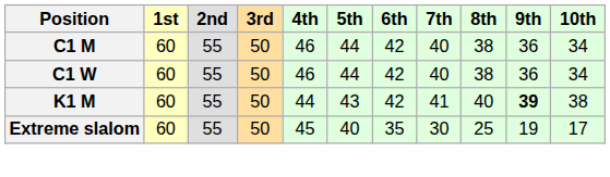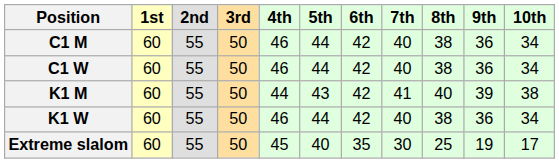 <table class="wikitable" style="font-size:85%; text-align:center">
 <tr>
 <th>Position</th>
 <td style="background:#ffffbf;"> <strong>1st</strong> </td>
 <td style="background:#dfdfdf;"> <strong>2nd</strong> </td>
 <td style="background:#ffdf9f;"> <strong>3rd</strong> </td>
 <td style="background:#dfffdf;"> <strong>4th</strong> </td>
 <td style="background:#dfffdf;"> <strong>5th</strong> </td>
 <td style="background:#dfffdf;"> <strong>6th</strong> </td>
 <td style="background:#dfffdf;"> <strong>7th</strong> </td>
 <td style="background:#dfffdf;"> <strong>8th</strong> </td>
 <td style="background:#dfffdf;"> <strong>9th</strong> </td>
 <td style="background:#dfffdf;"> <strong>10th</strong> </td>
 </tr>
 <tr>
 <th>C1 M</th>
 <td style="background:#ffffbf;">60</td>
 <td style="background:#dfdfdf;">55</td>
 <td style="background:#ffdf9f;">50</td>
 <td style="background:#dfffdf;">46</td>
 <td style="background:#dfffdf;">44</td>
 <td style="background:#dfffdf;">42</td>
 <td style="background:#dfffdf;">40</td>
 <td style="background:#dfffdf;">38</td>
 <td style="background:#dfffdf;">36</td>
 <td style="background:#dfffdf;">34</td>
 </tr>
 <tr>
 <th>C1 W</th>
 <td style="background:#ffffbf;">60</td>
 <td style="background:#dfdfdf;">55</td>
 <td style="background:#ffdf9f;">50</td>
 <td style="background:#dfffdf;">46</td>
 <td style="background:#dfffdf;">44</td>
 <td style="background:#dfffdf;">42</td>
 <td style="background:#dfffdf;">40</td>
 <td style="background:#dfffdf;">38</td>
 <td style="background:#dfffdf;">36</td>
 <td style="background:#dfffdf;">34</td>
 </tr>
 <tr>
 <th>K1 M</th>
 <td style="background:#ffffbf;">60</td>
 <td style="background:#dfdfdf;">55</td>
 <td style="background:#ffdf9f;">50</td>
 <td style="background:#dfffdf;">44</td>
 <td style="background:#dfffdf;">43</td>
 <td style="background:#dfffdf;">42</td>
 <td style="background:#dfffdf;">41</td>
 <td style="background:#dfffdf;">40</td>
-<td style="background:#dfffdf;"><strong>39</strong></td>
+<td style="background:#dfffdf;">39</td>
 <td style="background:#dfffdf;">38</td>
+</tr>
+<tr>
+<th>K1 W</th>
+<td style="background:#ffffbf;">60</td>
+<td style="background:#dfdfdf;">55</td>
+<td style="background:#ffdf9f;">50</td>
+<td style="background:#dfffdf;">46</td>
+<td style="background:#dfffdf;">44</td>
+<td style="background:#dfffdf;">42</td>
+<td style="background:#dfffdf;">40</td>
+<td style="background:#dfffdf;">38</td>
+<td style="background:#dfffdf;">36</td>
+<td style="background:#dfffdf;">34</td>
 </tr>
 <tr>
 <th>Extreme slalom</th>
 <td style="background:#ffffbf;">60</td>
 <td style="background:#dfdfdf;">55</td>
 <td style="background:#ffdf9f;">50</td>
 <td style="background:#dfffdf;">45</td>
 <td style="background:#dfffdf;">40</td>
 <td style="background:#dfffdf;">35</td>
 <td style="background:#dfffdf;">30</td>
 <td style="background:#dfffdf;">25</td>
 <td style="background:#dfffdf;">19</td>
 <td style="background:#dfffdf;">17</td>
 </tr>
 </table>
